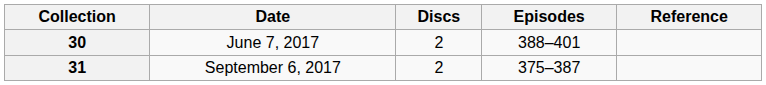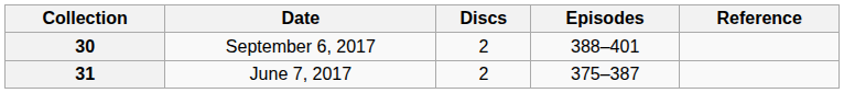 <table class="wikitable" style="text-align: center; width: 60%;">
 <tr>
 <th scope="col" 175px;>Collection</th>
 <th scope="col" 125px;>Date</th>
 <th scope="col">Discs</th>
 <th scope="col">Episodes</th>
 <th scope="col">Reference</th>
 </tr>
 <tr>
 <th scope="row">30</th>
-<td>June 7, 2017</td>
+<td>September 6, 2017</td>
 <td>2</td>
 <td>388–401</td>
 <td></td>
 </tr>
 <tr>
 <th scope="row">31</th>
-<td>September 6, 2017</td>
+<td>June 7, 2017</td>
 <td>2</td>
 <td>375–387</td>
 <td></td>
 </tr>
 </table>
